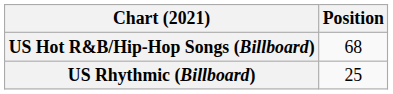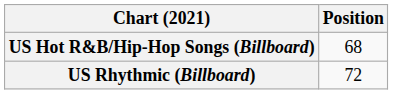 <table class="wikitable sortable plainrowheaders" style="text-align:center">
 <tr>
 <th scope="col">Chart (2021)</th>
 <th scope="col">Position</th>
 </tr>
 <tr>
 <th scope="row">US Hot R&B/Hip-Hop Songs (<em>Billboard</em>)</th>
 <td>68</td>
 </tr>
 <tr>
 <th scope="row">US Rhythmic (<em>Billboard</em>)</th>
-<td>25</td>
+<td>72</td>
 </tr>
 </table>
